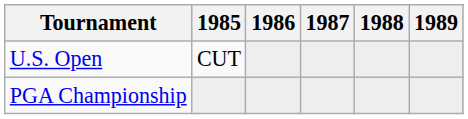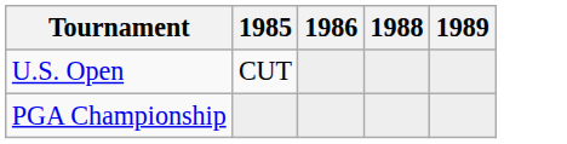 <table class="wikitable" style="font-size:95%;text-align:center;">
 <tr>
 <th>Tournament</th>
 <th>1985</th>
 <th>1986</th>
-<th>1987</th>
 <th>1988</th>
 <th>1989</th>
 </tr>
 <tr>
 <td align=left><a href='#'>U.S. Open</a></td>
 <td>CUT</td>
-<td style="background:#eeeeee;"></td>
 <td style="background:#eeeeee;"></td>
 <td style="background:#eeeeee;"></td>
 <td style="background:#eeeeee;"></td>
 </tr>
 <tr>
 <td align=left><a href='#'>PGA Championship</a></td>
 <td style="background:#eeeeee;"></td>
 <td style="background:#eeeeee;"></td>
 <td style="background:#eeeeee;"></td>
 <td style="background:#eeeeee;"></td>
-<td style="background:#eeeeee;"></td>
 </tr>
 </table>
